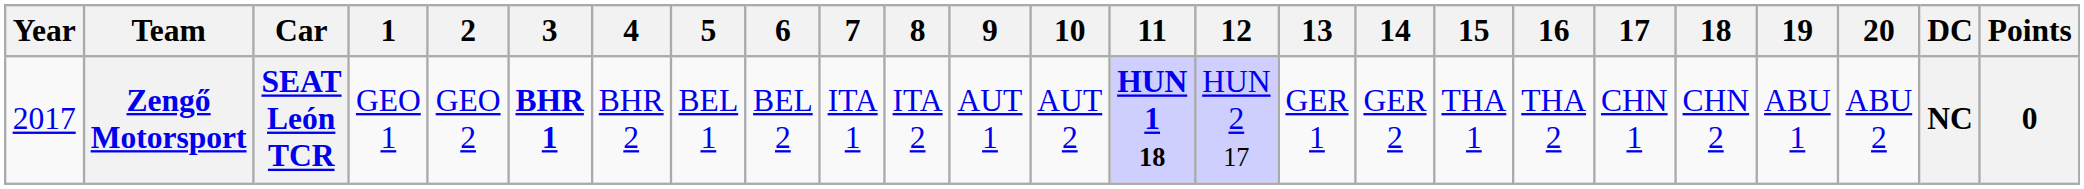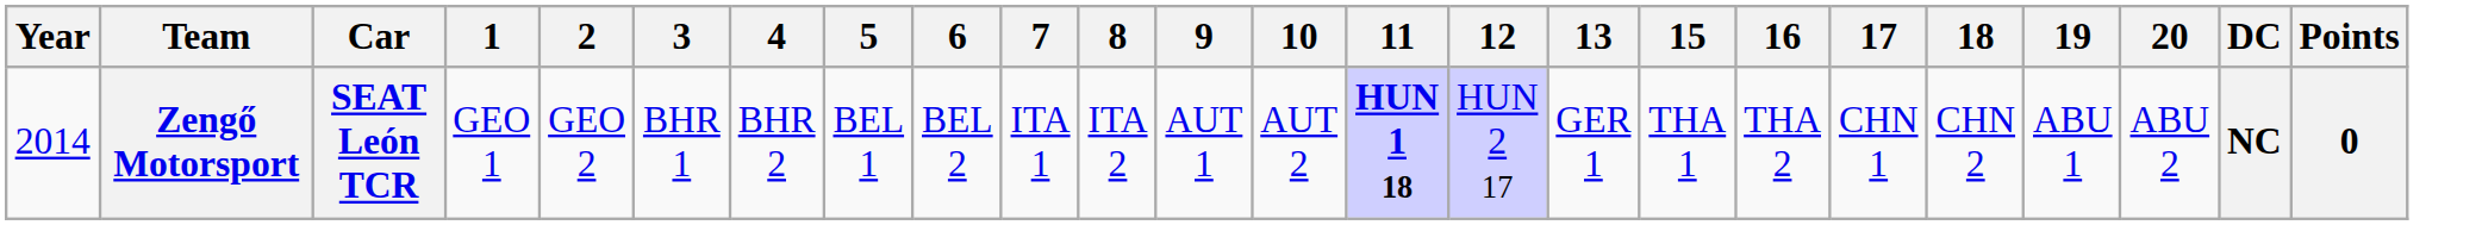 <table class="wikitable" style="text-align:center; font-size:85%">
 <tr>
 <th>Year</th>
 <th>Team</th>
 <th>Car</th>
 <th>1</th>
 <th>2</th>
 <th>3</th>
 <th>4</th>
 <th>5</th>
 <th>6</th>
 <th>7</th>
 <th>8</th>
 <th>9</th>
 <th>10</th>
 <th>11</th>
 <th>12</th>
 <th>13</th>
-<th>14</th>
 <th>15</th>
 <th>16</th>
 <th>17</th>
 <th>18</th>
 <th>19</th>
 <th>20</th>
 <th>DC</th>
 <th>Points</th>
 </tr>
 <tr>
-<td><a href='#'>2017</a></td>
+<td><a href='#'>2014</a></td>
 <th><a href='#'>Zengő Motorsport</a></th>
 <th><a href='#'>SEAT León TCR</a></th>
 <td style="background:#;"><a href='#'>GEO<br>1</a><br><small></small></td>
 <td style="background:#;"><a href='#'>GEO<br>2</a><br><small></small></td>
-<td style="background:#;"><strong><a href='#'>BHR<br>1</a><br><small></small></strong></td>
+<td style="background:#;"><a href='#'>BHR<br>1</a><br><small></small></td>
 <td style="background:#;"><a href='#'>BHR<br>2</a><br><small></small></td>
 <td style="background:#;"><a href='#'>BEL<br>1</a><br><small></small></td>
 <td style="background:#;"><a href='#'>BEL<br>2</a><br><small></small></td>
 <td style="background:#;"><a href='#'>ITA<br>1</a><br><small></small></td>
 <td style="background:#;"><a href='#'>ITA<br>2</a><br><small></small></td>
 <td style="background:#;"><a href='#'>AUT<br>1</a><br><small></small></td>
 <td style="background:#;"><a href='#'>AUT<br>2</a><br><small></small></td>
 <td style="background:#CFCFFF;"><strong><a href='#'>HUN<br>1</a><br><small>18</small></strong></td>
 <td style="background:#CFCFFF;"><a href='#'>HUN<br>2</a><br><small>17</small></td>
 <td style="background:#;"><a href='#'>GER<br>1</a><br><small></small></td>
-<td style="background:#;"><a href='#'>GER<br>2</a><br><small></small></td>
 <td style="background:#;"><a href='#'>THA<br>1</a><br><small></small></td>
 <td style="background:#;"><a href='#'>THA<br>2</a><br><small></small></td>
 <td style="background:#;"><a href='#'>CHN<br>1</a><br><small></small></td>
 <td style="background:#;"><a href='#'>CHN<br>2</a><br><small></small></td>
 <td style="background:#;"><a href='#'>ABU<br>1</a><br><small></small></td>
 <td style="background:#;"><a href='#'>ABU<br>2</a><br><small></small></td>
 <th>NC</th>
 <th>0</th>
 </tr>
 </table>
